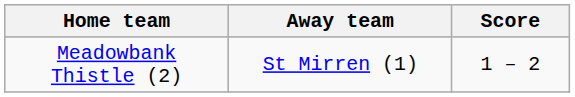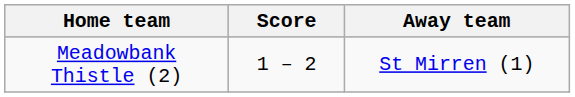 <table class="wikitable" style="text-align: center">
 <tr>
 <th width=140>Home team</th>
+<th width=70>Score</th>
 <th width=140>Away team</th>
-<th width=70>Score</th>
 </tr>
 <tr>
 <td><a href='#'>Meadowbank Thistle</a> (2)</td>
+<td>1 – 2</td>
 <td><a href='#'>St Mirren</a> (1)</td>
-<td>1 – 2</td>
 </tr>
 </table>
